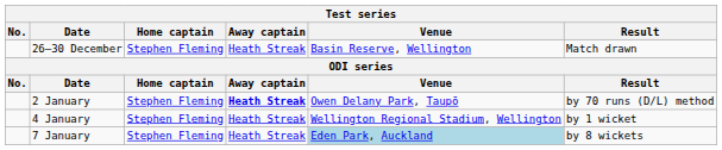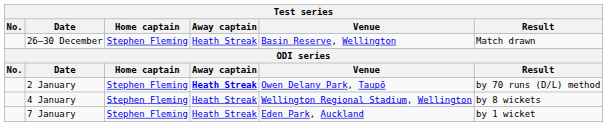 <table class="wikitable">
 <tr>
 <th colspan="9">Test series</th>
 </tr>
 <tr>
 <th>No.</th>
 <th>Date</th>
 <th>Home captain</th>
 <th>Away captain</th>
 <th>Venue</th>
 <th>Result</th>
 </tr>
 <tr>
 <td></td>
 <td>26–30 December</td>
 <td><a href='#'>Stephen Fleming</a></td>
 <td><a href='#'>Heath Streak</a></td>
 <td><a href='#'>Basin Reserve</a>, <a href='#'>Wellington</a></td>
 <td>Match drawn</td>
 </tr>
 <tr>
 <th colspan="9">ODI series</th>
 </tr>
 <tr>
 <th>No.</th>
 <th>Date</th>
 <th>Home captain</th>
 <th>Away captain</th>
 <th>Venue</th>
 <th>Result</th>
 </tr>
 <tr>
 <td></td>
 <td>2 January</td>
 <td><a href='#'>Stephen Fleming</a></td>
 <td><strong><a href='#'>Heath Streak</a></strong></td>
 <td><a href='#'>Owen Delany Park</a>, <a href='#'>Taupō</a></td>
 <td> by 70 runs (D/L) method</td>
 </tr>
 <tr>
 <td></td>
 <td>4 January</td>
 <td><a href='#'>Stephen Fleming</a></td>
 <td><a href='#'>Heath Streak</a></td>
 <td><a href='#'>Wellington Regional Stadium</a>, <a href='#'>Wellington</a></td>
-<td> by 1 wicket</td>
+<td> by 8 wickets</td>
 </tr>
 <tr>
 <td></td>
 <td>7 January</td>
 <td><a href='#'>Stephen Fleming</a></td>
 <td><a href='#'>Heath Streak</a></td>
-<td style="background: lightblue;"><a href='#'>Eden Park</a>, <a href='#'>Auckland</a></td>
-<td> by 8 wickets</td>
+<td><a href='#'>Eden Park</a>, <a href='#'>Auckland</a></td>
+<td> by 1 wicket</td>
 </tr>
 </table>
